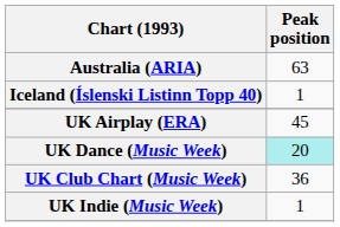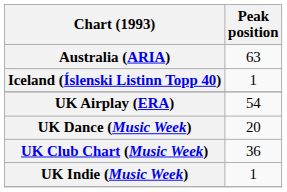 <table class="wikitable sortable plainrowheaders">
 <tr>
 <th>Chart (1993)</th>
 <th>Peak<br>position</th>
 </tr>
 <tr>
 <th scope="row">Australia (<a href='#'>ARIA</a>)</th>
 <td align="center">63</td>
 </tr>
 <tr>
 <th scope="row">Iceland (<a href='#'>Íslenski Listinn Topp 40</a>)</th>
 <td align="center">1</td>
 </tr>
 <tr>
 </tr>
 <tr>
 </tr>
 <tr>
 </tr>
 <tr>
 </tr>
 <tr>
 <th scope="row">UK Airplay (<a href='#'>ERA</a>)</th>
-<td align="center">45</td>
+<td align="center">54</td>
 </tr>
 <tr>
 <th scope="row">UK Dance (<em><a href='#'>Music Week</a></em>)</th>
-<td align="center" style="background: paleturquoise;">20</td>
+<td align="center">20</td>
 </tr>
 <tr>
 <th scope="row"><a href='#'>UK Club Chart</a> (<em><a href='#'>Music Week</a></em>)</th>
 <td align="center">36</td>
 </tr>
 <tr>
 <th scope="row">UK Indie (<em><a href='#'>Music Week</a></em>)</th>
 <td align=center>1</td>
 </tr>
 <tr>
 </tr>
 <tr>
 </tr>
 <tr>
 </tr>
 </table>
